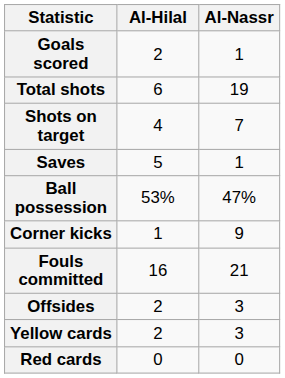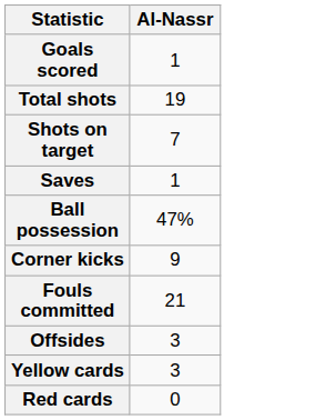 <table class="wikitable plainrowheaders" style="text-align:center">
 <tr>
 <th scope="col" style="width:100px">Statistic</th>
-<th scope="col" style="width:70px">Al-Hilal</th>
 <th scope="col" style="width:70px">Al-Nassr</th>
 </tr>
 <tr>
 <th scope=row>Goals scored</th>
-<td>2</td>
 <td>1</td>
 </tr>
 <tr>
 <th scope=row>Total shots</th>
-<td>6</td>
 <td>19</td>
 </tr>
 <tr>
 <th scope=row>Shots on target</th>
-<td>4</td>
 <td>7</td>
 </tr>
 <tr>
 <th scope=row>Saves</th>
-<td>5</td>
 <td>1</td>
 </tr>
 <tr>
 <th scope=row>Ball possession</th>
-<td>53%</td>
 <td>47%</td>
 </tr>
 <tr>
 <th scope=row>Corner kicks</th>
-<td>1</td>
 <td>9</td>
 </tr>
 <tr>
 <th scope=row>Fouls committed</th>
-<td>16</td>
 <td>21</td>
 </tr>
 <tr>
 <th scope=row>Offsides</th>
-<td>2</td>
 <td>3</td>
 </tr>
 <tr>
 <th scope=row>Yellow cards</th>
-<td>2</td>
 <td>3</td>
 </tr>
 <tr>
 <th scope=row>Red cards</th>
 <td>0</td>
-<td>0</td>
 </tr>
 </table>
